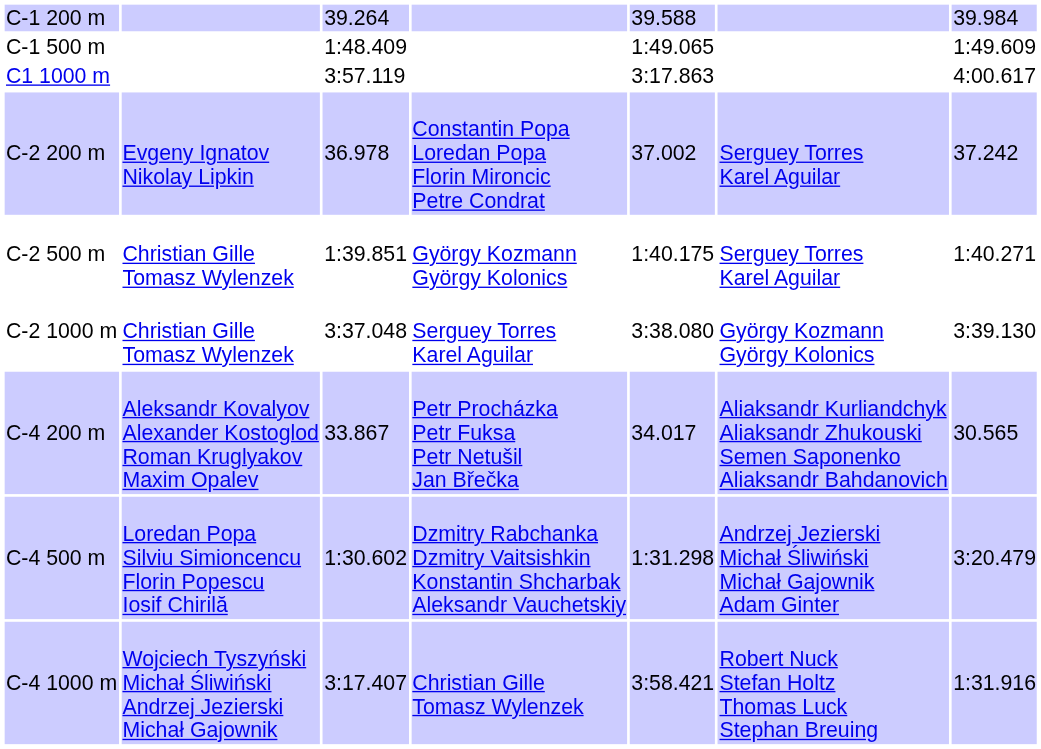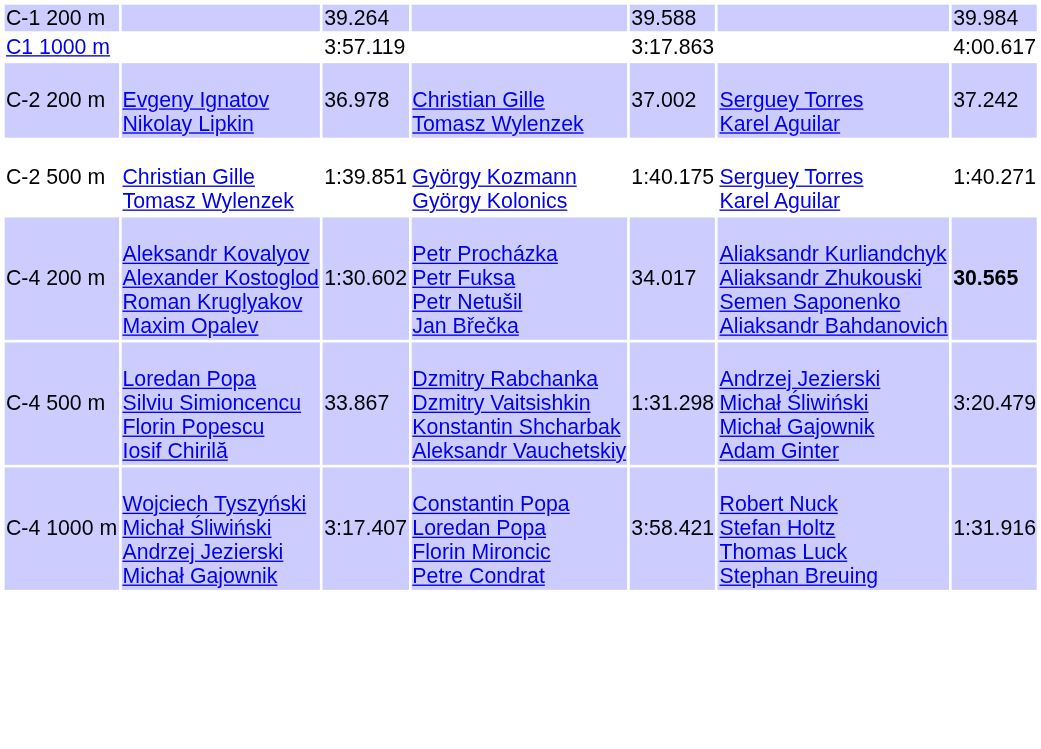 <table>
 <tr bgcolor=ccccff>
 <td>C-1 200 m</td>
 <td></td>
 <td>39.264</td>
 <td></td>
 <td>39.588</td>
 <td></td>
 <td>39.984</td>
-</tr>
-<tr>
-<td>C-1 500 m</td>
-<td></td>
-<td>1:48.409</td>
-<td></td>
-<td>1:49.065</td>
-<td></td>
-<td>1:49.609</td>
 </tr>
 <tr>
 <td><a href='#'>C1 1000 m</a></td>
 <td></td>
 <td>3:57.119</td>
 <td></td>
 <td>3:17.863</td>
 <td></td>
 <td>4:00.617</td>
 </tr>
 <tr bgcolor=ccccff>
 <td>C-2 200 m</td>
 <td><br><a href='#'>Evgeny Ignatov</a><br><a href='#'>Nikolay Lipkin</a></td>
 <td>36.978</td>
-<td><br><a href='#'>Constantin Popa</a><br><a href='#'>Loredan Popa</a><br><a href='#'>Florin Mironcic</a><br><a href='#'>Petre Condrat</a></td>
+<td><br><a href='#'>Christian Gille</a><br><a href='#'>Tomasz Wylenzek</a></td>
 <td>37.002</td>
 <td><br><a href='#'>Serguey Torres</a><br><a href='#'>Karel Aguilar</a></td>
 <td>37.242</td>
 </tr>
 <tr>
 <td>C-2 500 m</td>
 <td><br><a href='#'>Christian Gille</a><br><a href='#'>Tomasz Wylenzek</a></td>
 <td>1:39.851</td>
 <td><br><a href='#'>György Kozmann</a><br><a href='#'>György Kolonics</a></td>
 <td>1:40.175</td>
 <td><br><a href='#'>Serguey Torres</a><br><a href='#'>Karel Aguilar</a></td>
 <td>1:40.271</td>
 </tr>
-<tr>
-<td>C-2 1000 m</td>
-<td><br><a href='#'>Christian Gille</a><br><a href='#'>Tomasz Wylenzek</a></td>
-<td>3:37.048</td>
-<td><br><a href='#'>Serguey Torres</a><br><a href='#'>Karel Aguilar</a></td>
-<td>3:38.080</td>
-<td><br><a href='#'>György Kozmann</a><br><a href='#'>György Kolonics</a></td>
-<td>3:39.130</td>
-</tr>
 <tr bgcolor=ccccff>
 <td>C-4 200 m</td>
 <td><br><a href='#'>Aleksandr Kovalyov</a><br><a href='#'>Alexander Kostoglod</a><br><a href='#'>Roman Kruglyakov</a><br><a href='#'>Maxim Opalev</a></td>
-<td>33.867</td>
+<td>1:30.602</td>
 <td><br><a href='#'>Petr Procházka</a><br><a href='#'>Petr Fuksa</a><br><a href='#'>Petr Netušil</a><br><a href='#'>Jan Břečka</a></td>
 <td>34.017</td>
 <td><br><a href='#'>Aliaksandr Kurliandchyk</a><br><a href='#'>Aliaksandr Zhukouski</a><br><a href='#'>Semen Saponenko</a><br><a href='#'>Aliaksandr Bahdanovich</a></td>
-<td>30.565</td>
+<td><strong>30.565</strong></td>
 </tr>
 <tr bgcolor=ccccff>
 <td>C-4 500 m</td>
 <td><br><a href='#'>Loredan Popa</a><br><a href='#'>Silviu Simioncencu</a><br><a href='#'>Florin Popescu</a><br><a href='#'>Iosif Chirilă</a></td>
-<td>1:30.602</td>
+<td>33.867</td>
 <td><br><a href='#'>Dzmitry Rabchanka</a><br><a href='#'>Dzmitry Vaitsishkin</a><br><a href='#'>Konstantin Shcharbak</a><br><a href='#'>Aleksandr Vauchetskiy</a></td>
 <td>1:31.298</td>
 <td><br><a href='#'>Andrzej Jezierski</a><br><a href='#'>Michał Śliwiński</a><br><a href='#'>Michał Gajownik</a><br><a href='#'>Adam Ginter</a></td>
 <td>3:20.479</td>
 </tr>
 <tr bgcolor=ccccff>
 <td>C-4 1000 m</td>
 <td><br><a href='#'>Wojciech Tyszyński</a><br><a href='#'>Michał Śliwiński</a><br><a href='#'>Andrzej Jezierski</a><br><a href='#'>Michał Gajownik</a></td>
 <td>3:17.407</td>
-<td><br><a href='#'>Christian Gille</a><br><a href='#'>Tomasz Wylenzek</a></td>
+<td><br><a href='#'>Constantin Popa</a><br><a href='#'>Loredan Popa</a><br><a href='#'>Florin Mironcic</a><br><a href='#'>Petre Condrat</a></td>
 <td>3:58.421</td>
 <td><br><a href='#'>Robert Nuck</a><br><a href='#'>Stefan Holtz</a><br><a href='#'>Thomas Luck</a><br><a href='#'>Stephan Breuing</a></td>
 <td>1:31.916</td>
 </tr>
 </table>
